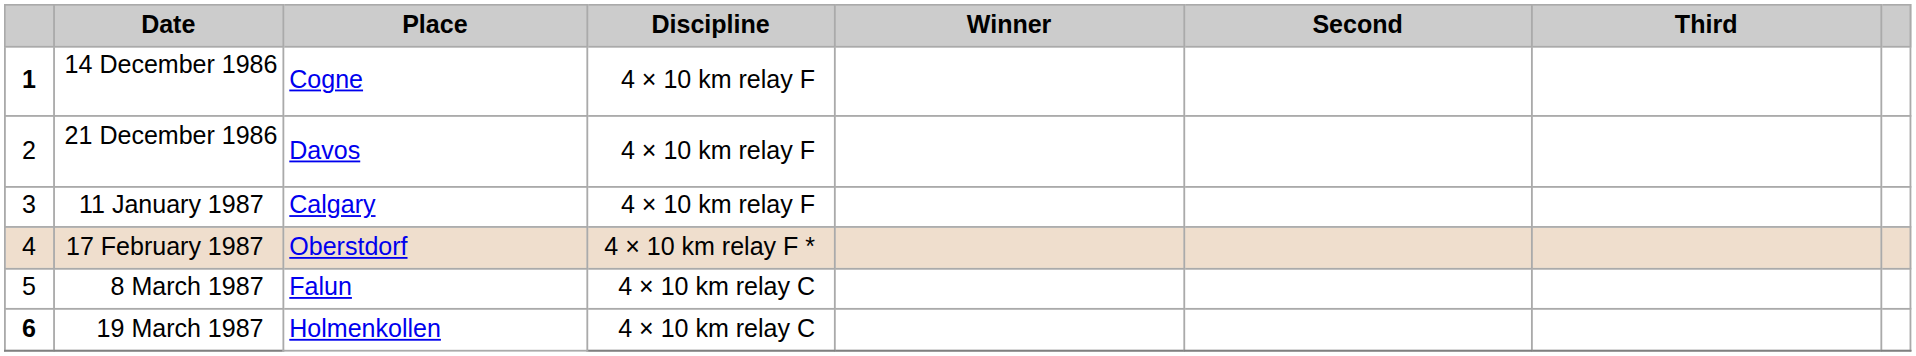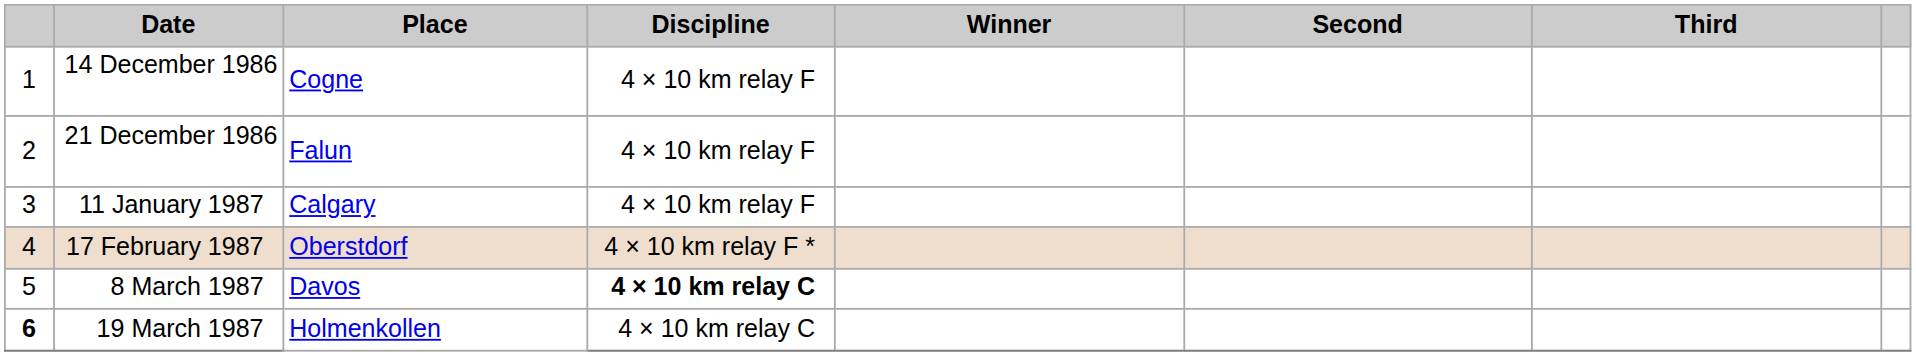 <table class="wikitable plainrowheaders" style="background:#fff; font-size:86%; line-height:16px; border:grey solid 1px; border-collapse:collapse;">
 <tr style="background:#ccc; text-align:center;">
 <th scope="col" style="background:#ccc; width:20px;"></th>
 <th scope="col" style="background:#ccc; width:120px;">Date</th>
 <th scope="col" style="background:#ccc; width:160px;">Place</th>
 <th scope="col" style="background:#ccc; width:130px;">Discipline</th>
 <th scope="col" style="background:#ccc; width:185px;">Winner</th>
 <th scope="col" style="background:#ccc; width:185px;">Second</th>
 <th scope="col" style="background:#ccc; width:185px;">Third</th>
 <th scope="col" style="background:#ccc; width:10px;"></th>
 </tr>
 <tr>
-<td align=center><strong>1</strong></td>
+<td align=center>1</td>
 <td align=right>14 December 1986  </td>
 <td> <a href='#'>Cogne</a></td>
 <td align=right>4 × 10 km relay F  </td>
 <td></td>
 <td></td>
 <td></td>
 <td></td>
 </tr>
 <tr>
 <td align=center>2</td>
 <td align=right>21 December 1986  </td>
-<td> <a href='#'>Davos</a></td>
+<td> <a href='#'>Falun</a></td>
 <td align=right>4 × 10 km relay F  </td>
 <td></td>
 <td {{Relay></td>
 <td {{Relay></td>
 <td></td>
 </tr>
 <tr>
 <td align=center>3</td>
 <td align=right>11 January 1987  </td>
 <td> <a href='#'>Calgary</a></td>
 <td align=right>4 × 10 km relay F  </td>
 <td></td>
 <td></td>
 <td></td>
 <td></td>
 </tr>
 <tr bgcolor=#EFDECD>
 <td align=center>4</td>
 <td align=right>17 February 1987  </td>
 <td> <a href='#'>Oberstdorf</a></td>
 <td align=right>4 × 10 km relay F *  </td>
 <td></td>
 <td></td>
 <td></td>
 <td> </td>
 </tr>
 <tr>
 <td align=center>5</td>
 <td align=right>8 March 1987  </td>
-<td> <a href='#'>Falun</a></td>
-<td align=right>4 × 10 km relay C  </td>
+<td> <a href='#'>Davos</a></td>
+<td align=right><strong>4 × 10 km relay C  </strong></td>
 <td></td>
 <td></td>
 <td></td>
 <td></td>
 </tr>
 <tr>
 <td align=center><strong>6</strong></td>
 <td align=right>19 March 1987  </td>
 <td rowspan=2> <a href='#'>Holmenkollen</a></td>
 <td align=right>4 × 10 km relay C  </td>
 <td></td>
 <td></td>
 <td></td>
 <td></td>
 </tr>
 <tr align="left">
 </tr>
 </table>
